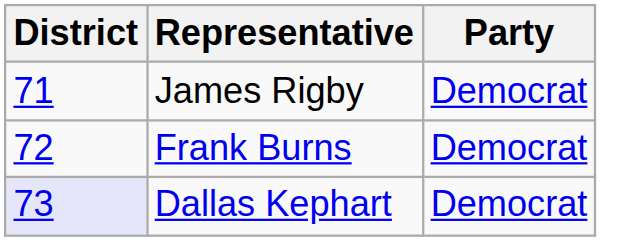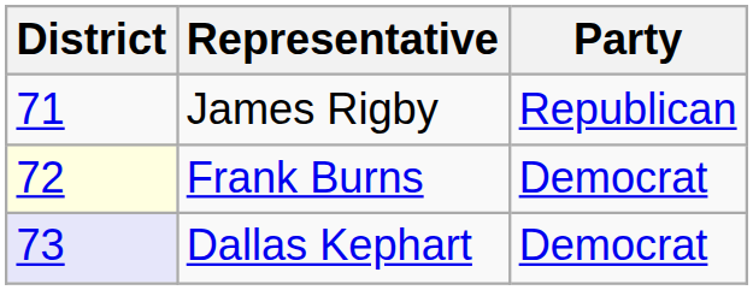 <table class="wikitable">
 <tr>
 <th>District</th>
 <th>Representative</th>
 <th>Party</th>
 </tr>
 <tr>
 <td><a href='#'>71</a></td>
 <td>James Rigby</td>
-<td><a href='#'>Democrat</a></td>
+<td><a href='#'>Republican</a></td>
 </tr>
 <tr>
-<td><a href='#'>72</a></td>
+<td style="background: lightyellow;"><a href='#'>72</a></td>
 <td><a href='#'>Frank Burns</a></td>
 <td><a href='#'>Democrat</a></td>
 </tr>
 <tr>
 <td style="background: lavender;"><a href='#'>73</a></td>
 <td><a href='#'>Dallas Kephart</a></td>
 <td><a href='#'>Democrat</a></td>
 </tr>
 </table>
